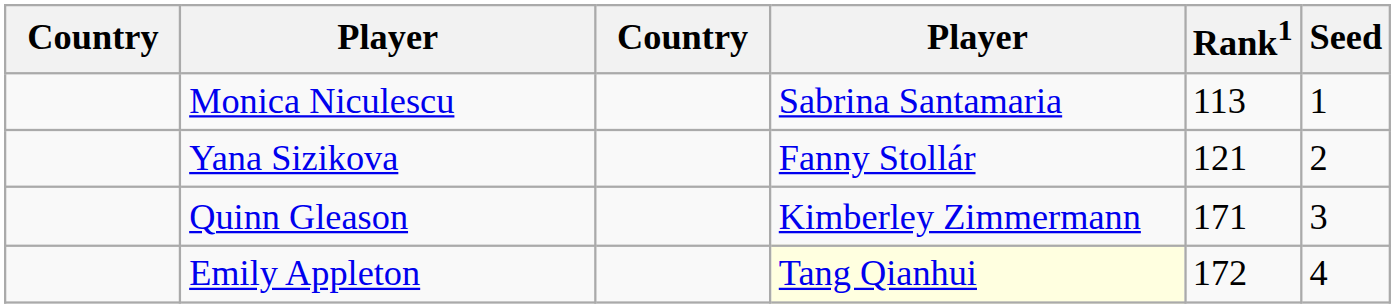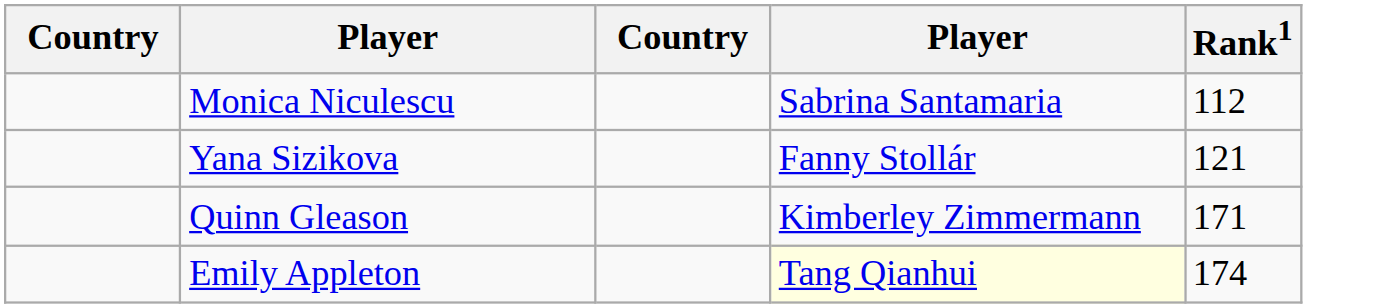 <table class="sortable wikitable">
 <tr>
 <th width="70">Country</th>
 <th width="175">Player</th>
 <th width="70">Country</th>
 <th width="175">Player</th>
 <th>Rank<sup>1</sup></th>
-<th>Seed</th>
 </tr>
 <tr>
 <td></td>
 <td><a href='#'>Monica Niculescu</a></td>
 <td></td>
 <td><a href='#'>Sabrina Santamaria</a></td>
-<td>113</td>
-<td>1</td>
+<td>112</td>
 </tr>
 <tr>
 <td></td>
 <td><a href='#'>Yana Sizikova</a></td>
 <td></td>
 <td><a href='#'>Fanny Stollár</a></td>
 <td>121</td>
-<td>2</td>
 </tr>
 <tr>
 <td></td>
 <td><a href='#'>Quinn Gleason</a></td>
 <td></td>
 <td><a href='#'>Kimberley Zimmermann</a></td>
 <td>171</td>
-<td>3</td>
 </tr>
 <tr>
 <td></td>
 <td><a href='#'>Emily Appleton</a></td>
 <td></td>
 <td style="background: lightyellow;"><a href='#'>Tang Qianhui</a></td>
-<td>172</td>
-<td>4</td>
+<td>174</td>
 </tr>
 </table>
